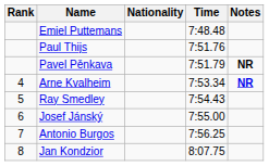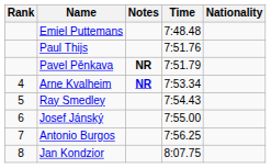 <table class="wikitable sortable" style="text-align:center">
 <tr>
 <th>Rank</th>
 <th>Name</th>
+<th>Notes</th>
+<th>Time</th>
 <th>Nationality</th>
-<th>Time</th>
-<th>Notes</th>
 </tr>
 <tr>
 <td></td>
 <td align="left"><a href='#'>Emiel Puttemans</a></td>
+<td></td>
+<td>7:48.48</td>
 <td align=left></td>
-<td>7:48.48</td>
-<td></td>
 </tr>
 <tr>
 <td></td>
 <td align="left"><a href='#'>Paul Thijs</a></td>
+<td></td>
+<td>7:51.76</td>
 <td align=left></td>
-<td>7:51.76</td>
-<td></td>
 </tr>
 <tr>
 <td></td>
 <td align="left"><a href='#'>Pavel Pěnkava</a></td>
+<td><strong>NR</strong></td>
+<td>7:51.79</td>
 <td align=left></td>
-<td>7:51.79</td>
-<td><strong>NR</strong></td>
 </tr>
 <tr>
 <td>4</td>
 <td align="left"><a href='#'>Arne Kvalheim</a></td>
+<td><strong><a href='#'>NR</a></strong></td>
+<td>7:53.34</td>
 <td align=left></td>
-<td>7:53.34</td>
-<td><strong><a href='#'>NR</a></strong></td>
 </tr>
 <tr>
 <td>5</td>
 <td align="left"><a href='#'>Ray Smedley</a></td>
+<td></td>
+<td>7:54.43</td>
 <td align=left></td>
-<td>7:54.43</td>
-<td></td>
 </tr>
 <tr>
 <td>6</td>
 <td align="left"><a href='#'>Josef Jánský</a></td>
+<td></td>
+<td>7:55.00</td>
 <td align=left></td>
-<td>7:55.00</td>
-<td></td>
 </tr>
 <tr>
 <td>7</td>
 <td align="left"><a href='#'>Antonio Burgos</a></td>
+<td></td>
+<td>7:56.25</td>
 <td align=left></td>
-<td>7:56.25</td>
-<td></td>
 </tr>
 <tr>
 <td>8</td>
 <td align="left"><a href='#'>Jan Kondzior</a></td>
+<td></td>
+<td>8:07.75</td>
 <td align=left></td>
-<td>8:07.75</td>
-<td></td>
 </tr>
 </table>
